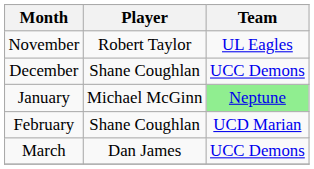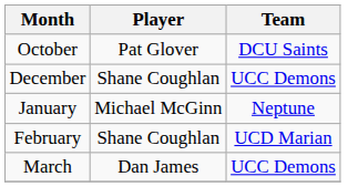 <table class="wikitable" style="text-align:center">
 <tr>
 <th>Month</th>
 <th>Player</th>
 <th>Team</th>
 </tr>
 <tr>
-<td>November</td>
-<td>Robert Taylor</td>
-<td><a href='#'>UL Eagles</a></td>
+<td>October</td>
+<td>Pat Glover</td>
+<td><a href='#'>DCU Saints</a></td>
 </tr>
 <tr>
 <td>December</td>
 <td>Shane Coughlan</td>
 <td><a href='#'>UCC Demons</a></td>
 </tr>
 <tr>
 <td>January</td>
 <td>Michael McGinn</td>
-<td style="background: lightgreen;"><a href='#'>Neptune</a></td>
+<td><a href='#'>Neptune</a></td>
 </tr>
 <tr>
 <td>February</td>
 <td>Shane Coughlan</td>
 <td><a href='#'>UCD Marian</a></td>
 </tr>
 <tr>
 <td>March</td>
 <td>Dan James</td>
 <td><a href='#'>UCC Demons</a></td>
 </tr>
 <tr>
 </tr>
 </table>
